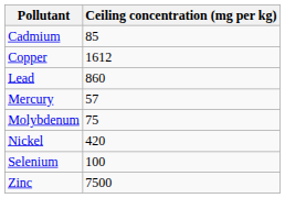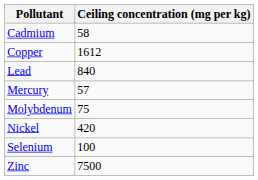 <table class="wikitable">
 <tr>
 <th>Pollutant</th>
 <th>Ceiling concentration (mg per kg)</th>
 </tr>
 <tr>
 <td><a href='#'>Cadmium</a></td>
-<td>85</td>
+<td>58</td>
 </tr>
 <tr>
 <td><a href='#'>Copper</a></td>
 <td>1612</td>
 </tr>
 <tr>
 <td><a href='#'>Lead</a></td>
-<td>860</td>
+<td>840</td>
 </tr>
 <tr>
 <td><a href='#'>Mercury</a></td>
 <td>57</td>
 </tr>
 <tr>
 <td><a href='#'>Molybdenum</a></td>
 <td>75</td>
 </tr>
 <tr>
 <td><a href='#'>Nickel</a></td>
 <td>420</td>
 </tr>
 <tr>
 <td><a href='#'>Selenium</a></td>
 <td>100</td>
 </tr>
 <tr>
 <td><a href='#'>Zinc</a></td>
 <td>7500</td>
 </tr>
 </table>
